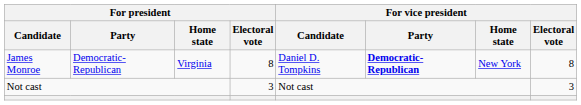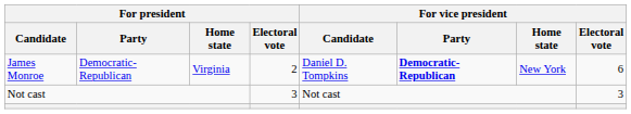 <table class=wikitable>
 <tr>
 <th colspan=4>For president</th>
 <th colspan=4>For vice president</th>
 </tr>
 <tr>
 <th>Candidate</th>
 <th>Party</th>
 <th>Home state</th>
 <th>Electoral<br>vote</th>
 <th>Candidate</th>
 <th>Party</th>
 <th>Home state</th>
 <th>Electoral<br>vote</th>
 </tr>
 <tr>
 <td><a href='#'>James Monroe</a></td>
 <td><a href='#'>Democratic-Republican</a></td>
 <td><a href='#'>Virginia</a></td>
-<td align=right>8</td>
+<td align=right>2</td>
 <td><a href='#'>Daniel D. Tompkins</a></td>
 <td><strong><a href='#'>Democratic-Republican</a></strong></td>
 <td><a href='#'>New York</a></td>
-<td align=right>8</td>
+<td align=right>6</td>
 </tr>
 <tr>
 <td colspan=3>Not cast</td>
 <td align=right>3</td>
 <td colspan=3>Not cast</td>
 <td align=right>3</td>
 </tr>
 <tr>
 <th colspan=3></th>
 <th></th>
 <th colspan=3></th>
 <th></th>
 </tr>
 </table>
